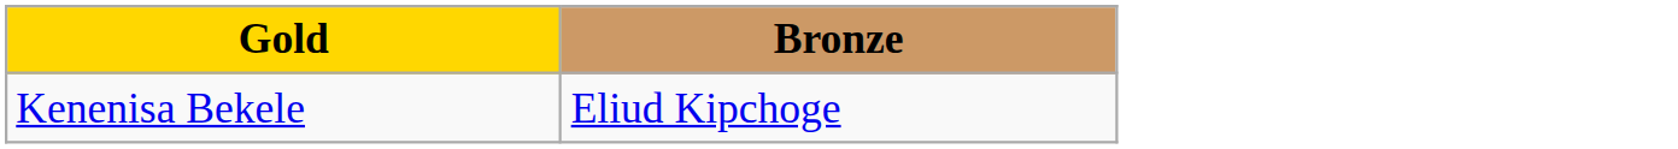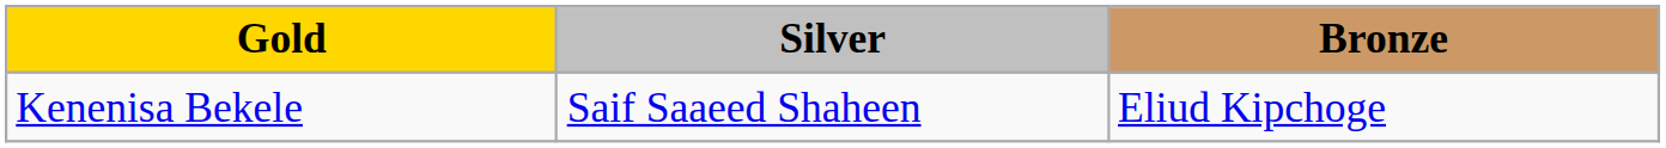 <table class="wikitable" style="text-align:left">
 <tr align="center">
 <td width=200 bgcolor=gold><strong>Gold</strong></td>
+<td width=200 bgcolor=silver><strong>Silver</strong></td>
 <td width=200 bgcolor=CC9966><strong>Bronze</strong></td>
 </tr>
 <tr>
 <td><a href='#'>Kenenisa Bekele</a><br><em></em></td>
+<td><a href='#'>Saif Saaeed Shaheen</a><br><em></em></td>
 <td><a href='#'>Eliud Kipchoge</a><br><em></em></td>
 </tr>
 </table>
